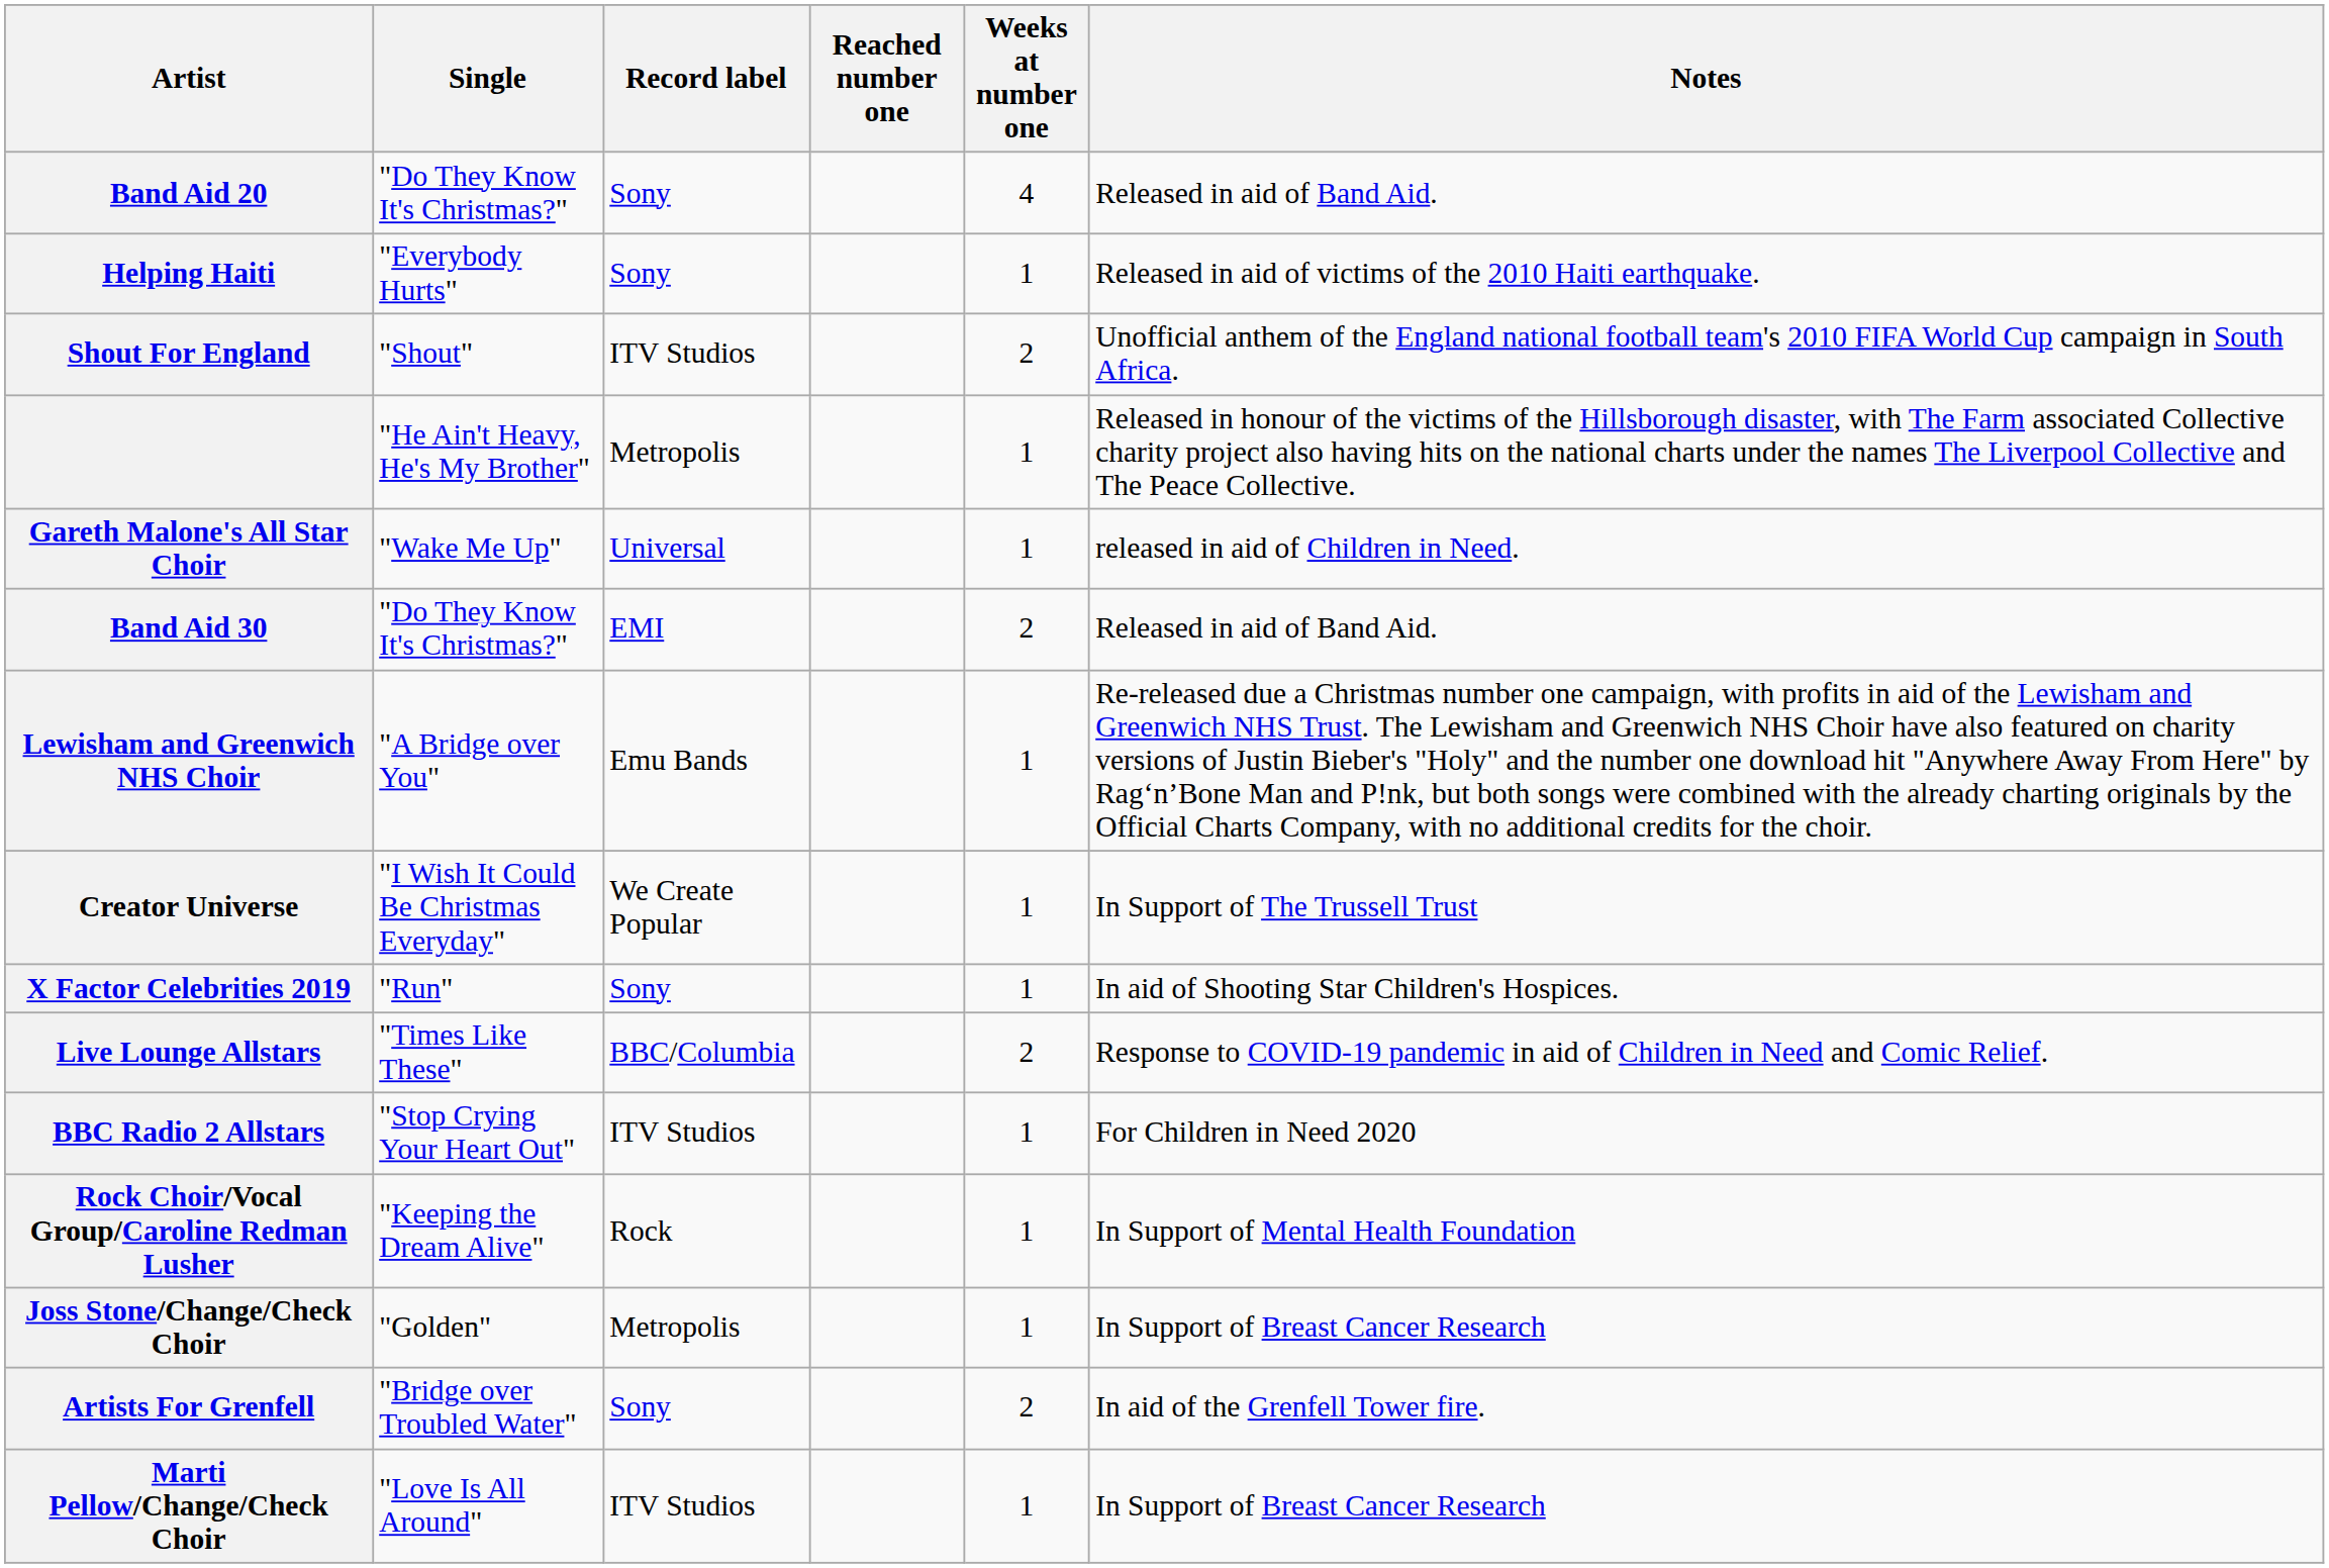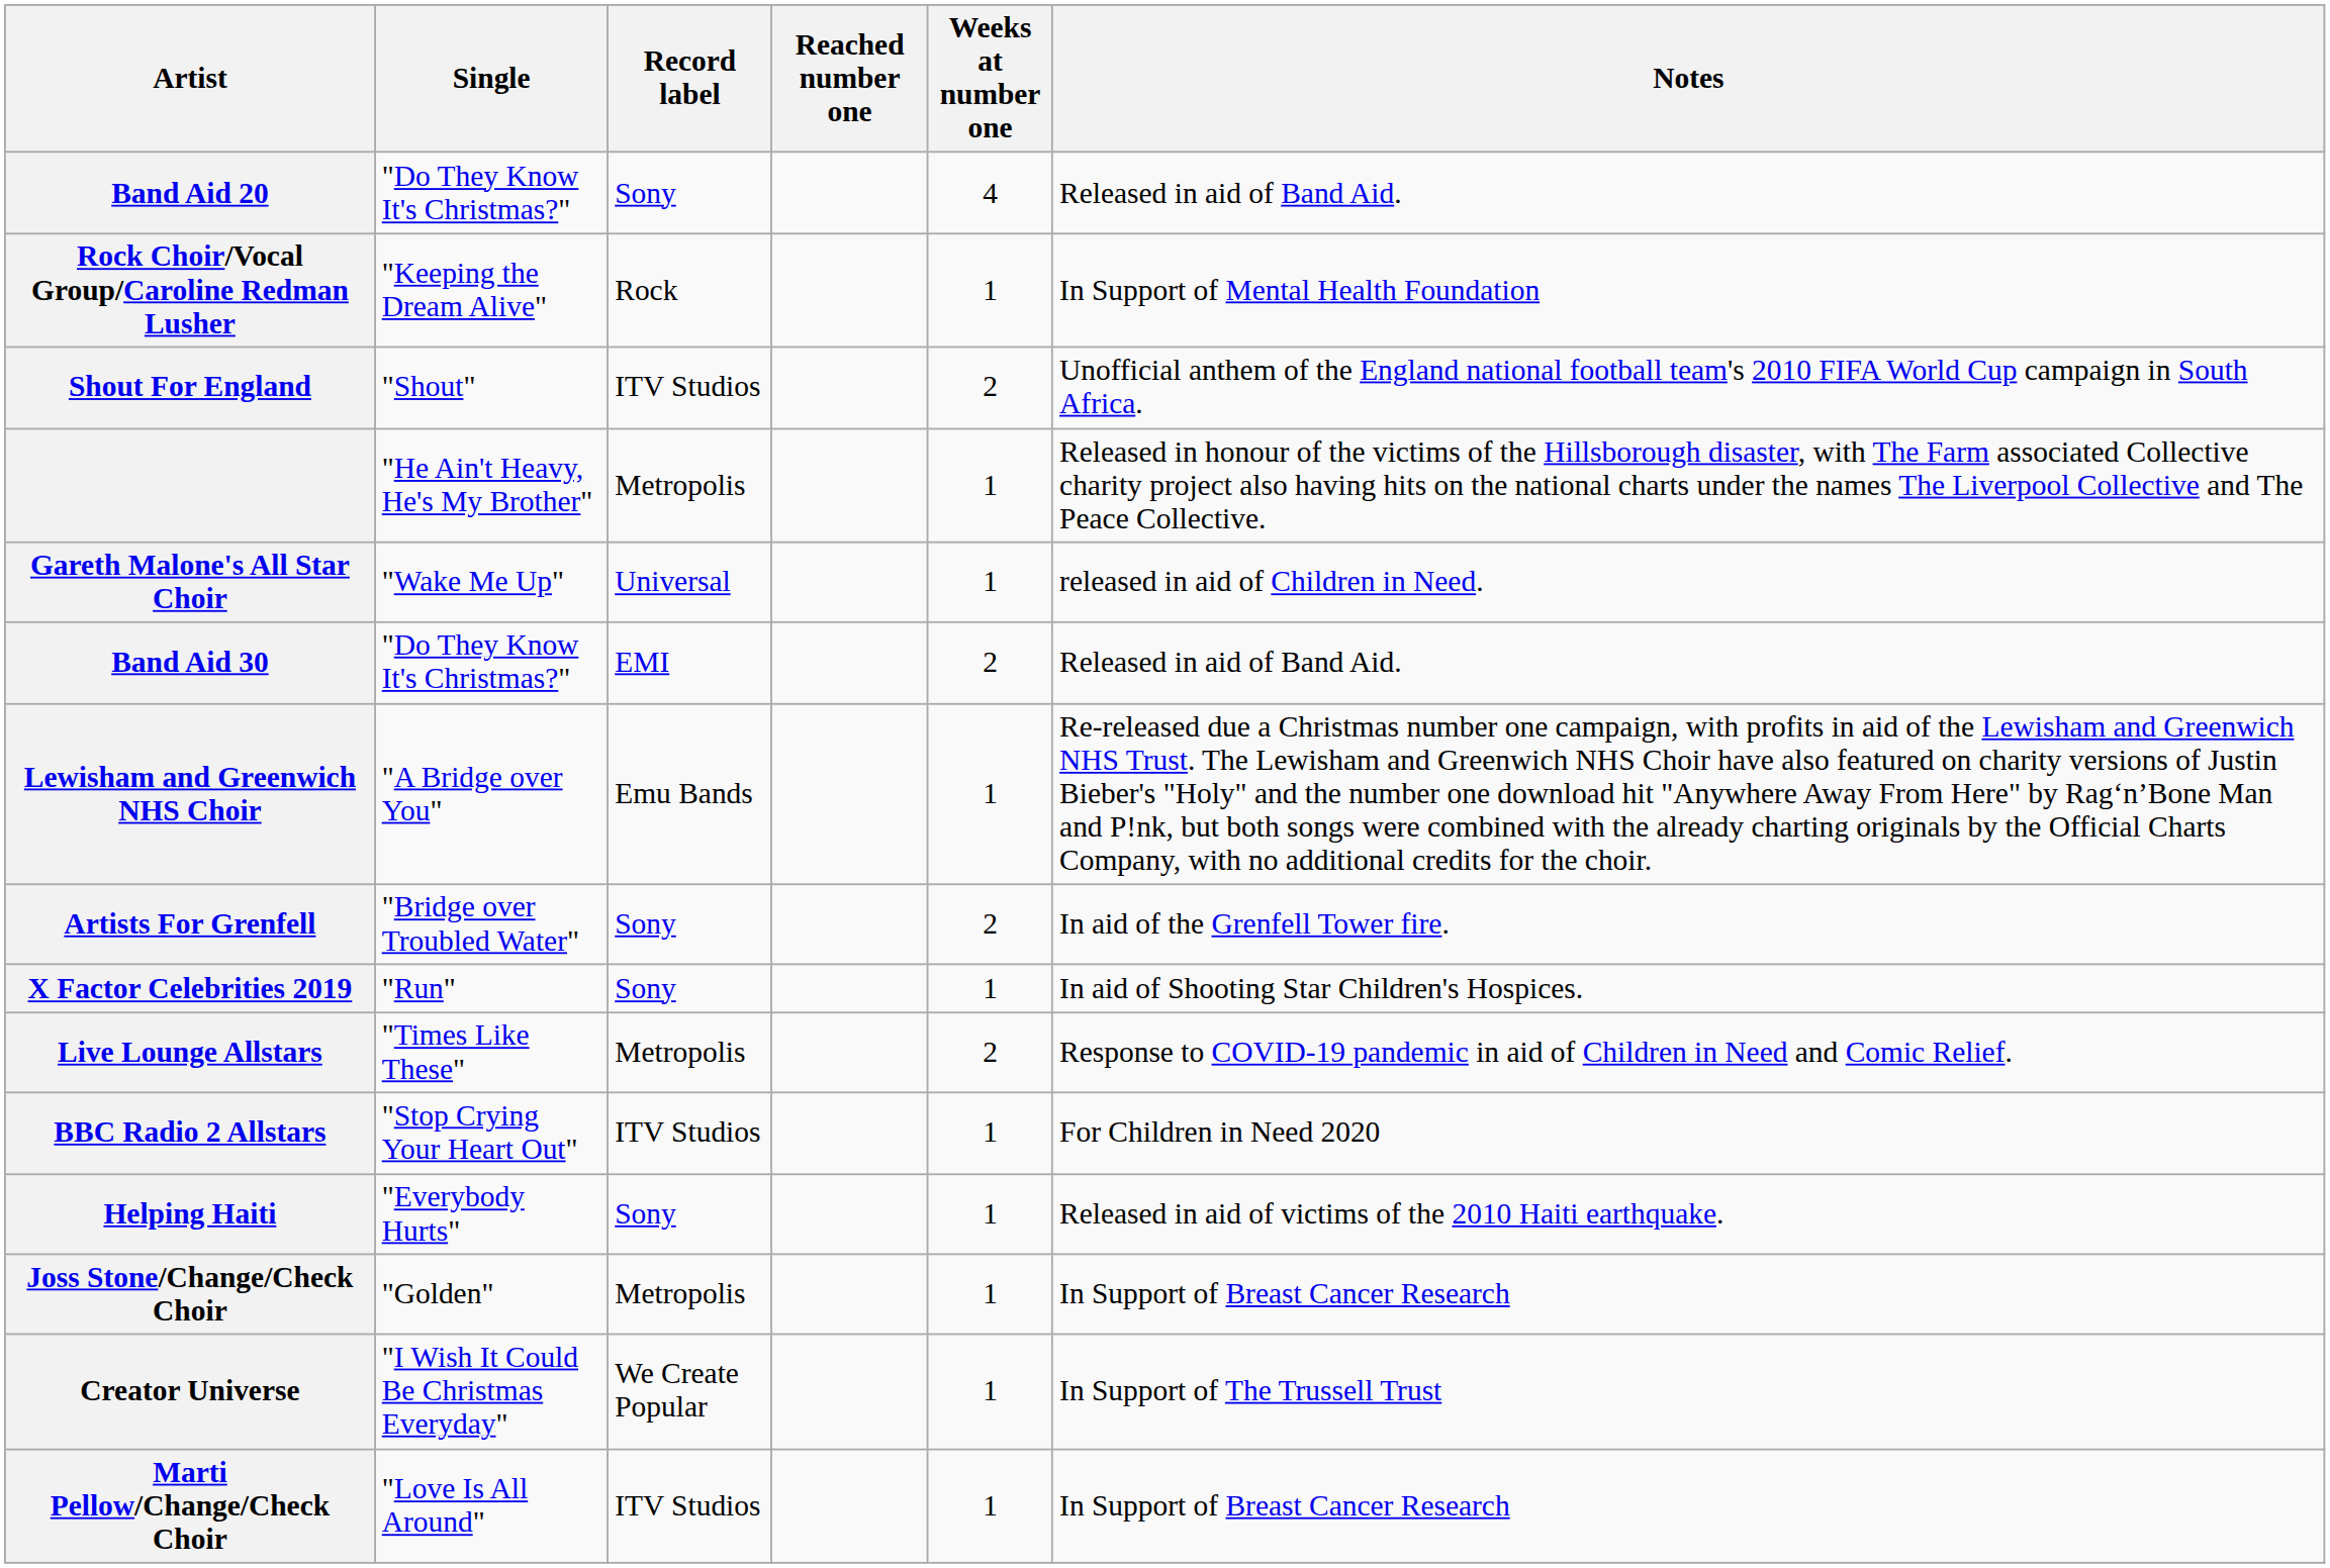 <table class="wikitable plainrowheaders sortable">
 <tr>
 <th scope=col>Artist</th>
 <th scope=col>Single</th>
 <th scope=col>Record label</th>
 <th scope=col>Reached number one</th>
 <th scope=col>Weeks at<br>number one</th>
 <th scope=col class=unsortable>Notes</th>
 </tr>
 <tr>
 <th scope=row><a href='#'>Band Aid 20</a></th>
 <td>"<a href='#'>Do They Know It's Christmas?</a>"</td>
 <td><a href='#'>Sony</a></td>
 <td></td>
 <td align=center>4</td>
 <td>Released in aid of <a href='#'>Band Aid</a>.</td>
 </tr>
 <tr>
-<th scope=row><a href='#'>Helping Haiti</a></th>
-<td>"<a href='#'>Everybody Hurts</a>"</td>
-<td><a href='#'>Sony</a></td>
+<th scope=row><a href='#'>Rock Choir</a>/Vocal Group/<a href='#'>Caroline Redman Lusher</a></th>
+<td>"<a href='#'>Keeping the Dream Alive</a>"</td>
+<td>Rock</td>
 <td></td>
 <td align=center>1</td>
-<td>Released in aid of victims of the <a href='#'>2010 Haiti earthquake</a>.</td>
+<td>In Support of <a href='#'>Mental Health Foundation</a></td>
 </tr>
 <tr>
 <th scope=row><a href='#'>Shout For England</a></th>
 <td>"<a href='#'>Shout</a>"</td>
 <td>ITV Studios</td>
 <td></td>
 <td align=center>2</td>
 <td>Unofficial anthem of the <a href='#'>England national football team</a>'s <a href='#'>2010 FIFA World Cup</a> campaign in <a href='#'>South Africa</a>.</td>
 </tr>
 <tr>
 <th scope=row></th>
 <td>"<a href='#'>He Ain't Heavy, He's My Brother</a>"</td>
 <td>Metropolis</td>
 <td></td>
 <td align=center>1</td>
 <td>Released in honour of the victims of the <a href='#'>Hillsborough disaster</a>, with <a href='#'>The Farm</a> associated Collective charity project also having hits on the national charts under the names <a href='#'>The Liverpool Collective</a> and The Peace Collective.</td>
 </tr>
 <tr>
 <th scope=row><a href='#'>Gareth Malone's All Star Choir</a></th>
 <td>"<a href='#'>Wake Me Up</a>"</td>
 <td><a href='#'>Universal</a></td>
 <td></td>
 <td align=center>1</td>
 <td>released in aid of <a href='#'>Children in Need</a>.</td>
 </tr>
 <tr>
 <th scope=row><a href='#'>Band Aid 30</a></th>
 <td>"<a href='#'>Do They Know It's Christmas?</a>"</td>
 <td><a href='#'>EMI</a></td>
 <td></td>
 <td align=center>2</td>
 <td>Released in aid of Band Aid.</td>
 </tr>
 <tr>
 <th scope=row><a href='#'>Lewisham and Greenwich NHS Choir</a></th>
 <td>"<a href='#'>A Bridge over You</a>"</td>
 <td>Emu Bands</td>
 <td></td>
 <td align=center>1</td>
 <td>Re-released due a Christmas number one campaign, with profits in aid of the <a href='#'>Lewisham and Greenwich NHS Trust</a>. The Lewisham and Greenwich NHS Choir have also featured on charity versions of Justin Bieber's "Holy" and the number one download hit "Anywhere Away From Here" by Rag‘n’Bone Man and P!nk, but both songs were combined with the already charting originals by the Official Charts Company, with no additional credits for the choir.</td>
 </tr>
 <tr>
-<th scope=row>Creator Universe</th>
-<td>"<a href='#'>I Wish It Could Be Christmas Everyday</a>"</td>
-<td>We Create Popular</td>
+<th scope=row><a href='#'>Artists For Grenfell</a></th>
+<td>"<a href='#'>Bridge over Troubled Water</a>"</td>
+<td><a href='#'>Sony</a></td>
 <td></td>
-<td align=center>1</td>
-<td>In Support of <a href='#'>The Trussell Trust</a></td>
+<td align=center>2</td>
+<td>In aid of the <a href='#'>Grenfell Tower fire</a>.</td>
 </tr>
 <tr>
 <th scope=row><a href='#'>X Factor Celebrities 2019</a></th>
 <td>"<a href='#'>Run</a>"</td>
 <td><a href='#'>Sony</a></td>
 <td></td>
 <td align=center>1</td>
 <td>In aid of Shooting Star Children's Hospices.</td>
 </tr>
 <tr>
 <th scope=row><a href='#'>Live Lounge Allstars</a></th>
 <td>"<a href='#'>Times Like These</a>"</td>
-<td><a href='#'>BBC</a>/<a href='#'>Columbia</a></td>
+<td>Metropolis</td>
 <td></td>
 <td align=center>2</td>
 <td>Response to <a href='#'>COVID-19 pandemic</a> in aid of <a href='#'>Children in Need</a> and <a href='#'>Comic Relief</a>.</td>
 </tr>
 <tr>
 <th scope=row><a href='#'>BBC Radio 2 Allstars</a></th>
 <td>"<a href='#'>Stop Crying Your Heart Out</a>"</td>
 <td>ITV Studios</td>
 <td></td>
 <td align=center>1</td>
 <td>For Children in Need 2020</td>
 </tr>
 <tr>
-<th scope=row><a href='#'>Rock Choir</a>/Vocal Group/<a href='#'>Caroline Redman Lusher</a></th>
-<td>"<a href='#'>Keeping the Dream Alive</a>"</td>
-<td>Rock</td>
+<th scope=row><a href='#'>Helping Haiti</a></th>
+<td>"<a href='#'>Everybody Hurts</a>"</td>
+<td><a href='#'>Sony</a></td>
 <td></td>
 <td align=center>1</td>
-<td>In Support of <a href='#'>Mental Health Foundation</a></td>
+<td>Released in aid of victims of the <a href='#'>2010 Haiti earthquake</a>.</td>
 </tr>
 <tr>
 <th scope=row><a href='#'>Joss Stone</a>/Change/Check Choir</th>
 <td>"Golden"</td>
 <td>Metropolis</td>
 <td></td>
 <td align=center>1</td>
 <td>In Support of <a href='#'>Breast Cancer Research</a></td>
 </tr>
 <tr>
-<th scope=row><a href='#'>Artists For Grenfell</a></th>
-<td>"<a href='#'>Bridge over Troubled Water</a>"</td>
-<td><a href='#'>Sony</a></td>
+<th scope=row>Creator Universe</th>
+<td>"<a href='#'>I Wish It Could Be Christmas Everyday</a>"</td>
+<td>We Create Popular</td>
 <td></td>
-<td align=center>2</td>
-<td>In aid of the <a href='#'>Grenfell Tower fire</a>.</td>
+<td align=center>1</td>
+<td>In Support of <a href='#'>The Trussell Trust</a></td>
 </tr>
 <tr>
 <th scope=row><a href='#'>Marti Pellow</a>/Change/Check Choir</th>
 <td>"<a href='#'>Love Is All Around</a>"</td>
 <td>ITV Studios</td>
 <td></td>
 <td align=center>1</td>
 <td>In Support of <a href='#'>Breast Cancer Research</a></td>
 </tr>
 </table>
